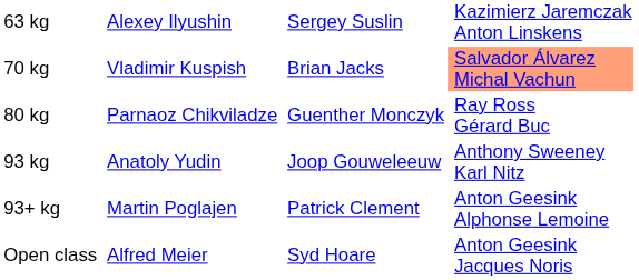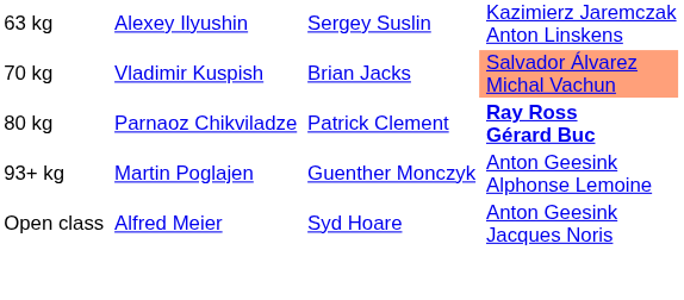 <table>
 <tr>
 <td>63 kg</td>
 <td> <a href='#'>Alexey Ilyushin</a></td>
 <td> <a href='#'>Sergey Suslin</a></td>
 <td> <a href='#'>Kazimierz Jaremczak</a><br> <a href='#'>Anton Linskens</a></td>
 </tr>
 <tr>
 <td>70 kg</td>
 <td> <a href='#'>Vladimir Kuspish</a></td>
 <td> <a href='#'>Brian Jacks</a></td>
 <td style="background: lightsalmon;"> <a href='#'>Salvador Álvarez</a><br> <a href='#'>Michal Vachun</a></td>
 </tr>
 <tr>
 <td>80 kg</td>
 <td> <a href='#'>Parnaoz Chikviladze</a></td>
-<td> <a href='#'>Guenther Monczyk</a></td>
-<td> <a href='#'>Ray Ross</a><br> <a href='#'>Gérard Buc</a></td>
-</tr>
-<tr>
-<td>93 kg</td>
-<td> <a href='#'>Anatoly Yudin</a></td>
-<td> <a href='#'>Joop Gouweleeuw</a></td>
-<td> <a href='#'>Anthony Sweeney</a><br> <a href='#'>Karl Nitz</a></td>
+<td> <a href='#'>Patrick Clement</a></td>
+<td><strong> <a href='#'>Ray Ross</a><br> <a href='#'>Gérard Buc</a></strong></td>
 </tr>
 <tr>
 <td>93+ kg</td>
 <td> <a href='#'>Martin Poglajen</a></td>
-<td> <a href='#'>Patrick Clement</a></td>
+<td> <a href='#'>Guenther Monczyk</a></td>
 <td> <a href='#'>Anton Geesink</a><br> <a href='#'>Alphonse Lemoine</a></td>
 </tr>
 <tr>
 <td>Open class</td>
 <td> <a href='#'>Alfred Meier</a></td>
 <td> <a href='#'>Syd Hoare</a></td>
 <td> <a href='#'>Anton Geesink</a><br> <a href='#'>Jacques Noris</a></td>
 </tr>
 </table>
